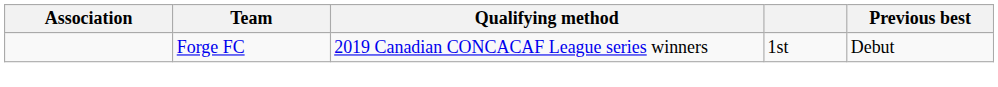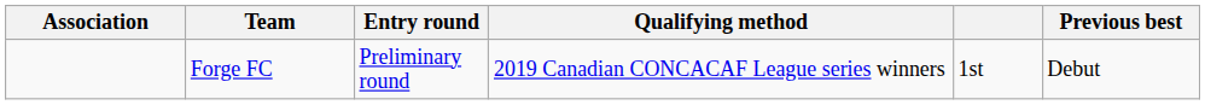 <table class="wikitable" style="table-layout:fixed;width:100%;">
 <tr>
 <th width=15%>Association</th>
 <th width=14%>Team</th>
+<th width=11%>Entry round</th>
 <th width=40%>Qualifying method</th>
 <th width=7%> </th>
 <th width=13%>Previous best </th>
 </tr>
 <tr>
 <td> </td>
 <td><a href='#'>Forge FC</a></td>
+<td><a href='#'>Preliminary round</a></td>
 <td><a href='#'>2019 Canadian CONCACAF League series</a> winners</td>
 <td>1st</td>
 <td>Debut</td>
 </tr>
 </table>
